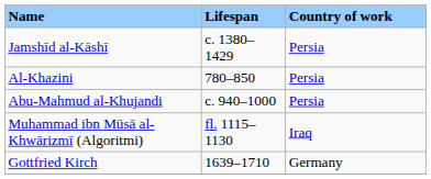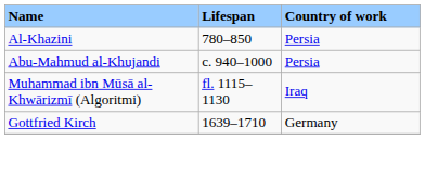 <table class="wikitable" style="width:75%; background:light blue; color:black">
 <tr>
 <td width="35%" bgcolor="#99ccff"><strong>Name</strong></td>
 <td width="15%" bgcolor="#99ccff"><strong> Lifespan</strong></td>
 <td width="25%" bgcolor="#99ccff"><strong> Country of work </strong></td>
-</tr>
-<tr>
-<td><a href='#'>Jamshīd al-Kāshī</a></td>
-<td>c. 1380–1429</td>
-<td><a href='#'>Persia</a></td>
 </tr>
 <tr>
 <td><a href='#'>Al-Khazini</a></td>
 <td>780–850</td>
 <td><a href='#'>Persia</a></td>
 </tr>
 <tr>
 <td><a href='#'>Abu-Mahmud al-Khujandi</a></td>
 <td>c. 940–1000</td>
 <td><a href='#'>Persia</a></td>
 </tr>
 <tr>
 <td><a href='#'>Muhammad ibn Mūsā al-Khwārizmī</a> (Algoritmi)</td>
 <td><a href='#'>fl.</a> 1115–1130</td>
 <td><a href='#'>Iraq</a></td>
 </tr>
 <tr>
 <td><a href='#'>Gottfried Kirch</a></td>
 <td>1639–1710</td>
 <td>Germany</td>
 </tr>
 <tr>
 </tr>
 </table>
